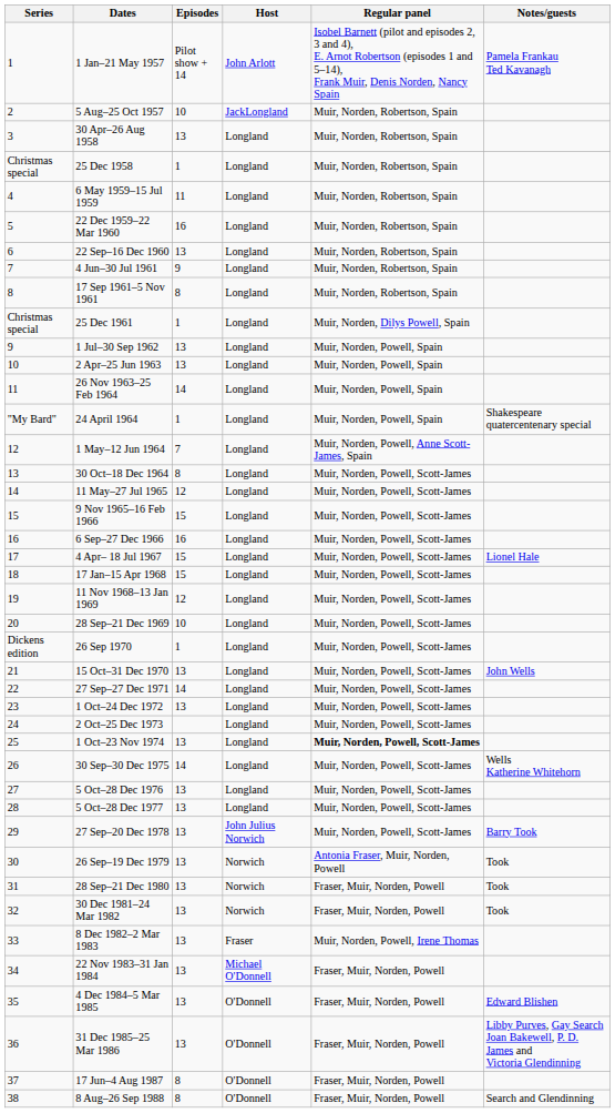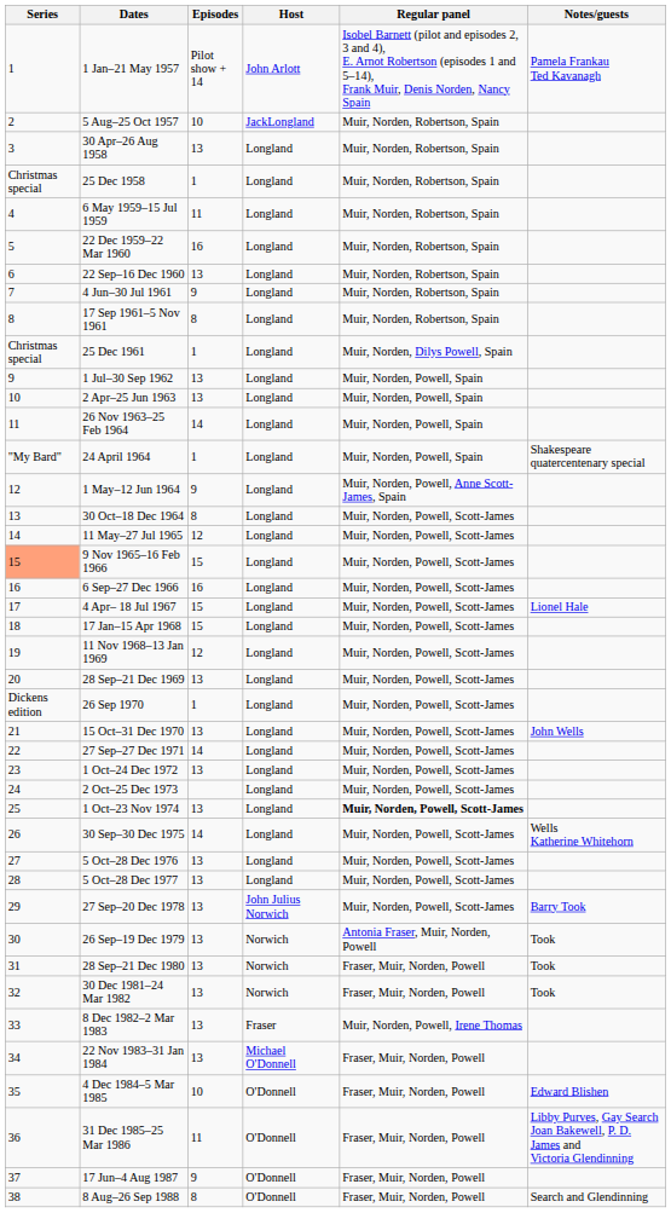 <table class="wikitable plainrowheaders" style="text-align: left, margin-right: 0,">
 <tr>
 <th scope="col">Series</th>
 <th scope="col">Dates</th>
 <th scope="col">Episodes</th>
 <th scope= "col">Host</th>
 <th scope= "col">Regular panel</th>
 <th scope= "col">Notes/guests</th>
 </tr>
 <tr>
 <td>1</td>
 <td>1 Jan–21 May 1957</td>
 <td>Pilot<br>show + 14</td>
 <td><a href='#'>John Arlott</a></td>
 <td><a href='#'>Isobel Barnett</a> (pilot and episodes 2, 3 and 4),<br><a href='#'>E. Arnot Robertson</a> (episodes 1 and 5–14),<br><a href='#'>Frank Muir</a>, <a href='#'>Denis Norden</a>, <a href='#'>Nancy Spain</a></td>
 <td><a href='#'>Pamela Frankau</a><br><a href='#'>Ted Kavanagh</a></td>
 </tr>
 <tr>
 <td>2</td>
 <td>5 Aug–25 Oct 1957</td>
 <td>10</td>
 <td><a href='#'>JackLongland</a></td>
 <td>Muir, Norden, Robertson, Spain</td>
 <td></td>
 </tr>
 <tr>
 <td>3</td>
 <td>30 Apr–26 Aug 1958</td>
 <td>13</td>
 <td>Longland</td>
 <td>Muir, Norden, Robertson, Spain</td>
 <td></td>
 </tr>
 <tr>
 <td>Christmas<br>special</td>
 <td>25 Dec 1958</td>
 <td>1</td>
 <td>Longland</td>
 <td>Muir, Norden, Robertson, Spain</td>
 <td></td>
 </tr>
 <tr>
 <td>4</td>
 <td>6 May 1959–15 Jul 1959</td>
 <td>11</td>
 <td>Longland</td>
 <td>Muir, Norden, Robertson, Spain</td>
 <td></td>
 </tr>
 <tr>
 <td>5</td>
 <td>22 Dec 1959–22 Mar 1960</td>
 <td>16</td>
 <td>Longland</td>
 <td>Muir, Norden, Robertson, Spain</td>
 <td></td>
 </tr>
 <tr>
 <td>6</td>
 <td>22 Sep–16 Dec 1960</td>
 <td>13</td>
 <td>Longland</td>
 <td>Muir, Norden, Robertson, Spain</td>
 <td></td>
 </tr>
 <tr>
 <td>7</td>
 <td>4 Jun–30 Jul 1961</td>
 <td>9</td>
 <td>Longland</td>
 <td>Muir, Norden, Robertson, Spain</td>
 <td></td>
 </tr>
 <tr>
 <td>8</td>
 <td>17 Sep 1961–5 Nov 1961</td>
 <td>8</td>
 <td>Longland</td>
 <td>Muir, Norden, Robertson, Spain</td>
 <td></td>
 </tr>
 <tr>
 <td>Christmas<br>special</td>
 <td>25 Dec 1961</td>
 <td>1</td>
 <td>Longland</td>
 <td>Muir, Norden, <a href='#'>Dilys Powell</a>, Spain</td>
 <td></td>
 </tr>
 <tr>
 <td>9</td>
 <td>1 Jul–30 Sep 1962</td>
 <td>13</td>
 <td>Longland</td>
 <td>Muir, Norden, Powell, Spain</td>
 <td></td>
 </tr>
 <tr>
 <td>10</td>
 <td>2 Apr–25 Jun 1963</td>
 <td>13</td>
 <td>Longland</td>
 <td>Muir, Norden, Powell, Spain</td>
 <td></td>
 </tr>
 <tr>
 <td>11</td>
 <td>26 Nov 1963–25 Feb 1964</td>
 <td>14</td>
 <td>Longland</td>
 <td>Muir, Norden, Powell, Spain</td>
 <td></td>
 </tr>
 <tr |->
 <td>"My Bard"</td>
 <td>24 April 1964</td>
 <td>1</td>
 <td>Longland</td>
 <td>Muir, Norden, Powell, Spain</td>
 <td>Shakespeare<br>quatercentenary special</td>
 </tr>
 <tr>
 <td>12</td>
 <td>1 May–12 Jun 1964</td>
-<td>7</td>
+<td>9</td>
 <td>Longland</td>
 <td>Muir, Norden, Powell, <a href='#'>Anne Scott-James</a>, Spain</td>
 <td></td>
 </tr>
 <tr>
 <td>13</td>
 <td>30 Oct–18 Dec 1964</td>
 <td>8</td>
 <td>Longland</td>
 <td>Muir, Norden, Powell, Scott-James</td>
 <td></td>
 </tr>
 <tr>
 <td>14</td>
 <td>11 May–27 Jul 1965</td>
 <td>12</td>
 <td>Longland</td>
 <td>Muir, Norden, Powell, Scott-James</td>
 <td></td>
 </tr>
 <tr>
-<td>15</td>
+<td style="background: lightsalmon;">15</td>
 <td>9 Nov 1965–16 Feb 1966</td>
 <td>15</td>
 <td>Longland</td>
 <td>Muir, Norden, Powell, Scott-James</td>
 <td></td>
 </tr>
 <tr>
 <td>16</td>
 <td>6 Sep–27 Dec 1966</td>
 <td>16</td>
 <td>Longland</td>
 <td>Muir, Norden, Powell, Scott-James</td>
 <td></td>
 </tr>
 <tr>
 <td>17</td>
 <td>4 Apr– 18 Jul 1967</td>
 <td>15</td>
 <td>Longland</td>
 <td>Muir, Norden, Powell, Scott-James</td>
 <td><a href='#'>Lionel Hale</a></td>
 </tr>
 <tr>
 <td>18</td>
 <td>17 Jan–15 Apr 1968</td>
 <td>15</td>
 <td>Longland</td>
 <td>Muir, Norden, Powell, Scott-James</td>
 <td></td>
 </tr>
 <tr>
 <td>19</td>
 <td>11 Nov 1968–13 Jan 1969</td>
 <td>12</td>
 <td>Longland</td>
 <td>Muir, Norden, Powell, Scott-James</td>
 <td></td>
 </tr>
 <tr>
 <td>20</td>
 <td>28 Sep–21 Dec 1969</td>
-<td>10</td>
+<td>13</td>
 <td>Longland</td>
 <td>Muir, Norden, Powell, Scott-James</td>
 <td></td>
 </tr>
 <tr>
 <td>Dickens edition</td>
 <td>26 Sep 1970</td>
 <td>1</td>
 <td>Longland</td>
 <td>Muir, Norden, Powell, Scott-James</td>
 <td></td>
 </tr>
 <tr>
 <td>21</td>
 <td>15 Oct–31 Dec 1970</td>
 <td>13</td>
 <td>Longland</td>
 <td>Muir, Norden, Powell, Scott-James</td>
 <td><a href='#'>John Wells</a></td>
 </tr>
 <tr>
 <td>22</td>
 <td>27 Sep–27 Dec 1971</td>
 <td>14</td>
 <td>Longland</td>
 <td>Muir, Norden, Powell, Scott-James</td>
 <td></td>
 </tr>
 <tr>
 <td>23</td>
 <td>1 Oct–24 Dec 1972</td>
 <td>13</td>
 <td>Longland</td>
 <td>Muir, Norden, Powell, Scott-James</td>
 <td></td>
 </tr>
 <tr>
 <td>24</td>
 <td>2 Oct–25 Dec 1973</td>
 <td></td>
 <td>Longland</td>
 <td>Muir, Norden, Powell, Scott-James</td>
 <td></td>
 </tr>
 <tr>
 <td>25</td>
 <td>1 Oct–23 Nov 1974</td>
 <td>13</td>
 <td>Longland</td>
 <td><strong>Muir, Norden, Powell, Scott-James</strong></td>
 <td></td>
 </tr>
 <tr>
 <td>26</td>
 <td>30 Sep–30 Dec 1975</td>
 <td>14</td>
 <td>Longland</td>
 <td>Muir, Norden, Powell, Scott-James</td>
 <td>Wells<br><a href='#'>Katherine Whitehorn</a></td>
 </tr>
 <tr>
 <td>27</td>
 <td>5 Oct–28 Dec 1976</td>
 <td>13</td>
 <td>Longland</td>
 <td>Muir, Norden, Powell, Scott-James</td>
 <td></td>
 </tr>
 <tr>
 <td>28</td>
 <td>5 Oct–28 Dec 1977</td>
 <td>13</td>
 <td>Longland</td>
 <td>Muir, Norden, Powell, Scott-James</td>
 <td></td>
 </tr>
 <tr>
 <td>29</td>
 <td>27 Sep–20 Dec 1978</td>
 <td>13</td>
 <td><a href='#'>John Julius Norwich</a></td>
 <td>Muir, Norden, Powell, Scott-James</td>
 <td><a href='#'>Barry Took</a></td>
 </tr>
 <tr>
 <td>30</td>
 <td>26 Sep–19 Dec 1979</td>
 <td>13</td>
 <td>Norwich</td>
 <td><a href='#'>Antonia Fraser</a>, Muir, Norden, Powell</td>
 <td>Took</td>
 </tr>
 <tr>
 <td>31</td>
 <td>28 Sep–21 Dec 1980</td>
 <td>13</td>
 <td>Norwich</td>
 <td>Fraser, Muir, Norden, Powell</td>
 <td>Took </td>
 </tr>
 <tr>
 <td>32</td>
 <td>30 Dec 1981–24 Mar 1982</td>
 <td>13</td>
 <td>Norwich</td>
 <td>Fraser, Muir, Norden, Powell</td>
 <td>Took</td>
 </tr>
 <tr>
 <td>33</td>
 <td>8 Dec 1982–2 Mar 1983</td>
 <td>13</td>
 <td>Fraser</td>
 <td>Muir, Norden, Powell, <a href='#'>Irene Thomas</a></td>
 <td></td>
 </tr>
 <tr>
 <td>34</td>
 <td>22 Nov 1983–31 Jan 1984</td>
 <td>13</td>
 <td><a href='#'>Michael O'Donnell</a></td>
 <td>Fraser, Muir, Norden, Powell</td>
 <td></td>
 </tr>
 <tr>
 <td>35</td>
 <td>4 Dec 1984–5 Mar 1985</td>
-<td>13</td>
+<td>10</td>
 <td>O'Donnell</td>
 <td>Fraser, Muir, Norden, Powell</td>
 <td><a href='#'>Edward Blishen</a></td>
 </tr>
 <tr>
 <td>36</td>
 <td>31 Dec 1985–25 Mar 1986</td>
-<td>13</td>
+<td>11</td>
 <td>O'Donnell</td>
 <td>Fraser, Muir, Norden, Powell</td>
 <td><a href='#'>Libby Purves</a>, <a href='#'>Gay Search</a><br><a href='#'>Joan Bakewell</a>, <a href='#'>P. D. James</a> and<br><a href='#'>Victoria Glendinning</a></td>
 </tr>
 <tr>
 <td>37</td>
 <td>17 Jun–4 Aug  1987</td>
-<td>8</td>
+<td>9</td>
 <td>O'Donnell</td>
 <td>Fraser, Muir, Norden, Powell</td>
 <td></td>
 </tr>
 <tr>
 <td>38</td>
 <td>8 Aug–26 Sep 1988</td>
 <td>8</td>
 <td>O'Donnell</td>
 <td>Fraser, Muir, Norden, Powell</td>
 <td>Search and Glendinning</td>
 </tr>
 </table>
